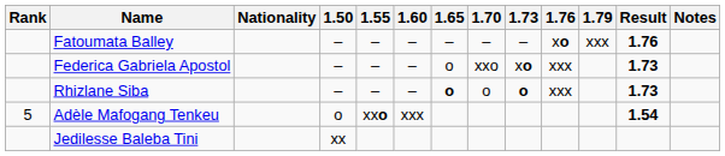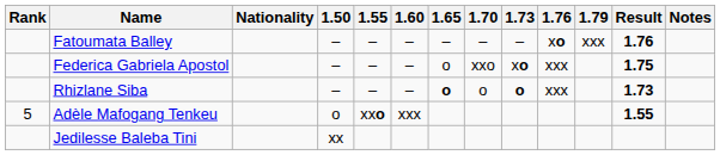 <table class="wikitable sortable" style="text-align:center;font-size:95%">
 <tr>
 <th>Rank</th>
 <th>Name</th>
 <th>Nationality</th>
 <th>1.50</th>
 <th>1.55</th>
 <th>1.60</th>
 <th>1.65</th>
 <th>1.70</th>
 <th>1.73</th>
 <th>1.76</th>
 <th>1.79</th>
 <th>Result</th>
 <th>Notes</th>
 </tr>
 <tr>
 <td></td>
 <td align=left><a href='#'>Fatoumata Balley</a></td>
 <td align=left></td>
 <td>–</td>
 <td>–</td>
 <td>–</td>
 <td>–</td>
 <td>–</td>
 <td>–</td>
 <td>x<strong>o</strong></td>
 <td>xxx</td>
 <td><strong>1.76</strong></td>
 <td></td>
 </tr>
 <tr>
 <td></td>
 <td align=left><a href='#'>Federica Gabriela Apostol</a></td>
 <td align=left></td>
 <td>–</td>
 <td>–</td>
 <td>–</td>
 <td>o</td>
 <td>xxo</td>
 <td>x<strong>o</strong></td>
 <td>xxx</td>
 <td></td>
-<td><strong>1.73</strong></td>
+<td><strong>1.75</strong></td>
 <td></td>
 </tr>
 <tr>
 <td></td>
 <td align=left><a href='#'>Rhizlane Siba</a></td>
 <td align=left></td>
 <td>–</td>
 <td>–</td>
 <td>–</td>
 <td><strong>o</strong></td>
 <td>o</td>
 <td><strong>o</strong></td>
 <td>xxx</td>
 <td></td>
 <td><strong>1.73</strong></td>
 <td></td>
 </tr>
 <tr>
 <td>5</td>
 <td align=left><a href='#'>Adèle Mafogang Tenkeu</a></td>
 <td align=left></td>
 <td>o</td>
 <td>xx<strong>o</strong></td>
 <td>xxx</td>
 <td></td>
 <td></td>
 <td></td>
 <td></td>
 <td></td>
-<td><strong>1.54</strong></td>
+<td><strong>1.55</strong></td>
 <td></td>
 </tr>
 <tr>
 <td></td>
 <td align=left><a href='#'>Jedilesse Baleba Tini</a></td>
 <td align=left></td>
 <td>xx</td>
 <td></td>
 <td></td>
 <td></td>
 <td></td>
 <td></td>
 <td></td>
 <td></td>
 <td><strong></strong></td>
 <td></td>
 </tr>
 </table>
